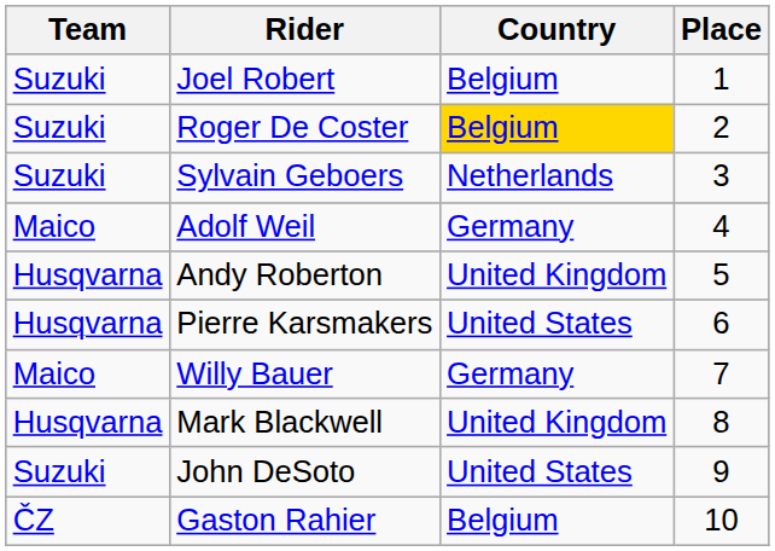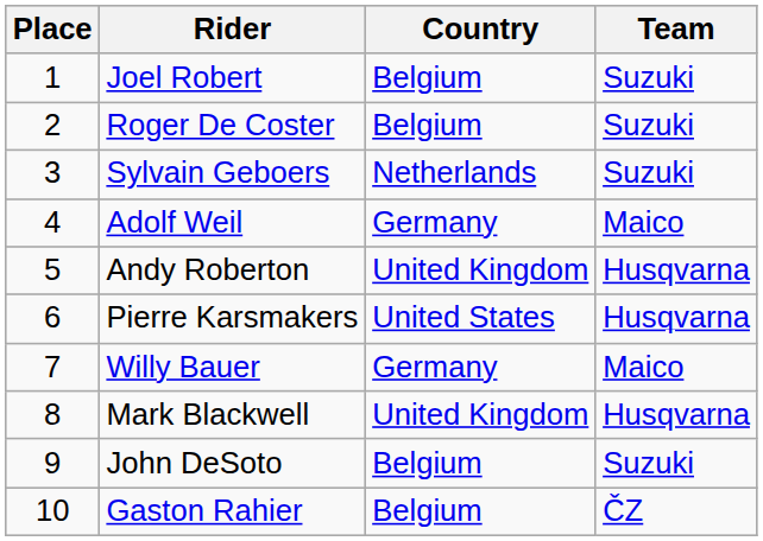 <table class="wikitable">
 <tr>
-<th>Team</th>
+<th>Place</th>
 <th>Rider</th>
 <th>Country</th>
-<th>Place</th>
+<th>Team</th>
 </tr>
 <tr>
-<td><a href='#'>Suzuki</a></td>
+<td align="center">1</td>
 <td> <a href='#'>Joel Robert</a></td>
 <td><a href='#'>Belgium</a></td>
-<td align="center">1</td>
+<td><a href='#'>Suzuki</a></td>
 </tr>
 <tr>
+<td align="center">2</td>
+<td> <a href='#'>Roger De Coster</a></td>
+<td><a href='#'>Belgium</a></td>
 <td><a href='#'>Suzuki</a></td>
-<td> <a href='#'>Roger De Coster</a></td>
-<td style="background: gold;"><a href='#'>Belgium</a></td>
-<td align="center">2</td>
 </tr>
 <tr>
-<td><a href='#'>Suzuki</a></td>
+<td align="center">3</td>
 <td> <a href='#'>Sylvain Geboers</a></td>
 <td><a href='#'>Netherlands</a></td>
-<td align="center">3</td>
+<td><a href='#'>Suzuki</a></td>
 </tr>
 <tr>
-<td><a href='#'>Maico</a></td>
+<td align="center">4</td>
 <td> <a href='#'>Adolf Weil</a></td>
 <td><a href='#'>Germany</a></td>
-<td align="center">4</td>
+<td><a href='#'>Maico</a></td>
 </tr>
 <tr>
-<td><a href='#'>Husqvarna</a></td>
+<td align="center">5</td>
 <td> Andy Roberton</td>
 <td><a href='#'>United Kingdom</a></td>
-<td align="center">5</td>
+<td><a href='#'>Husqvarna</a></td>
 </tr>
 <tr>
-<td><a href='#'>Husqvarna</a></td>
+<td align="center">6</td>
 <td> Pierre Karsmakers</td>
 <td><a href='#'>United States</a></td>
-<td align="center">6</td>
+<td><a href='#'>Husqvarna</a></td>
 </tr>
 <tr>
-<td><a href='#'>Maico</a></td>
+<td align="center">7</td>
 <td> <a href='#'>Willy Bauer</a></td>
 <td><a href='#'>Germany</a></td>
-<td align="center">7</td>
+<td><a href='#'>Maico</a></td>
 </tr>
 <tr>
-<td><a href='#'>Husqvarna</a></td>
+<td align="center">8</td>
 <td> Mark Blackwell</td>
 <td><a href='#'>United Kingdom</a></td>
-<td align="center">8</td>
+<td><a href='#'>Husqvarna</a></td>
 </tr>
 <tr>
+<td align="center">9</td>
+<td> John DeSoto</td>
+<td><a href='#'>Belgium</a></td>
 <td><a href='#'>Suzuki</a></td>
-<td> John DeSoto</td>
-<td><a href='#'>United States</a></td>
-<td align="center">9</td>
 </tr>
 <tr>
-<td><a href='#'>ČZ</a></td>
+<td align="center">10</td>
 <td> <a href='#'>Gaston Rahier</a></td>
 <td><a href='#'>Belgium</a></td>
-<td align="center">10</td>
+<td><a href='#'>ČZ</a></td>
 </tr>
 </table>
